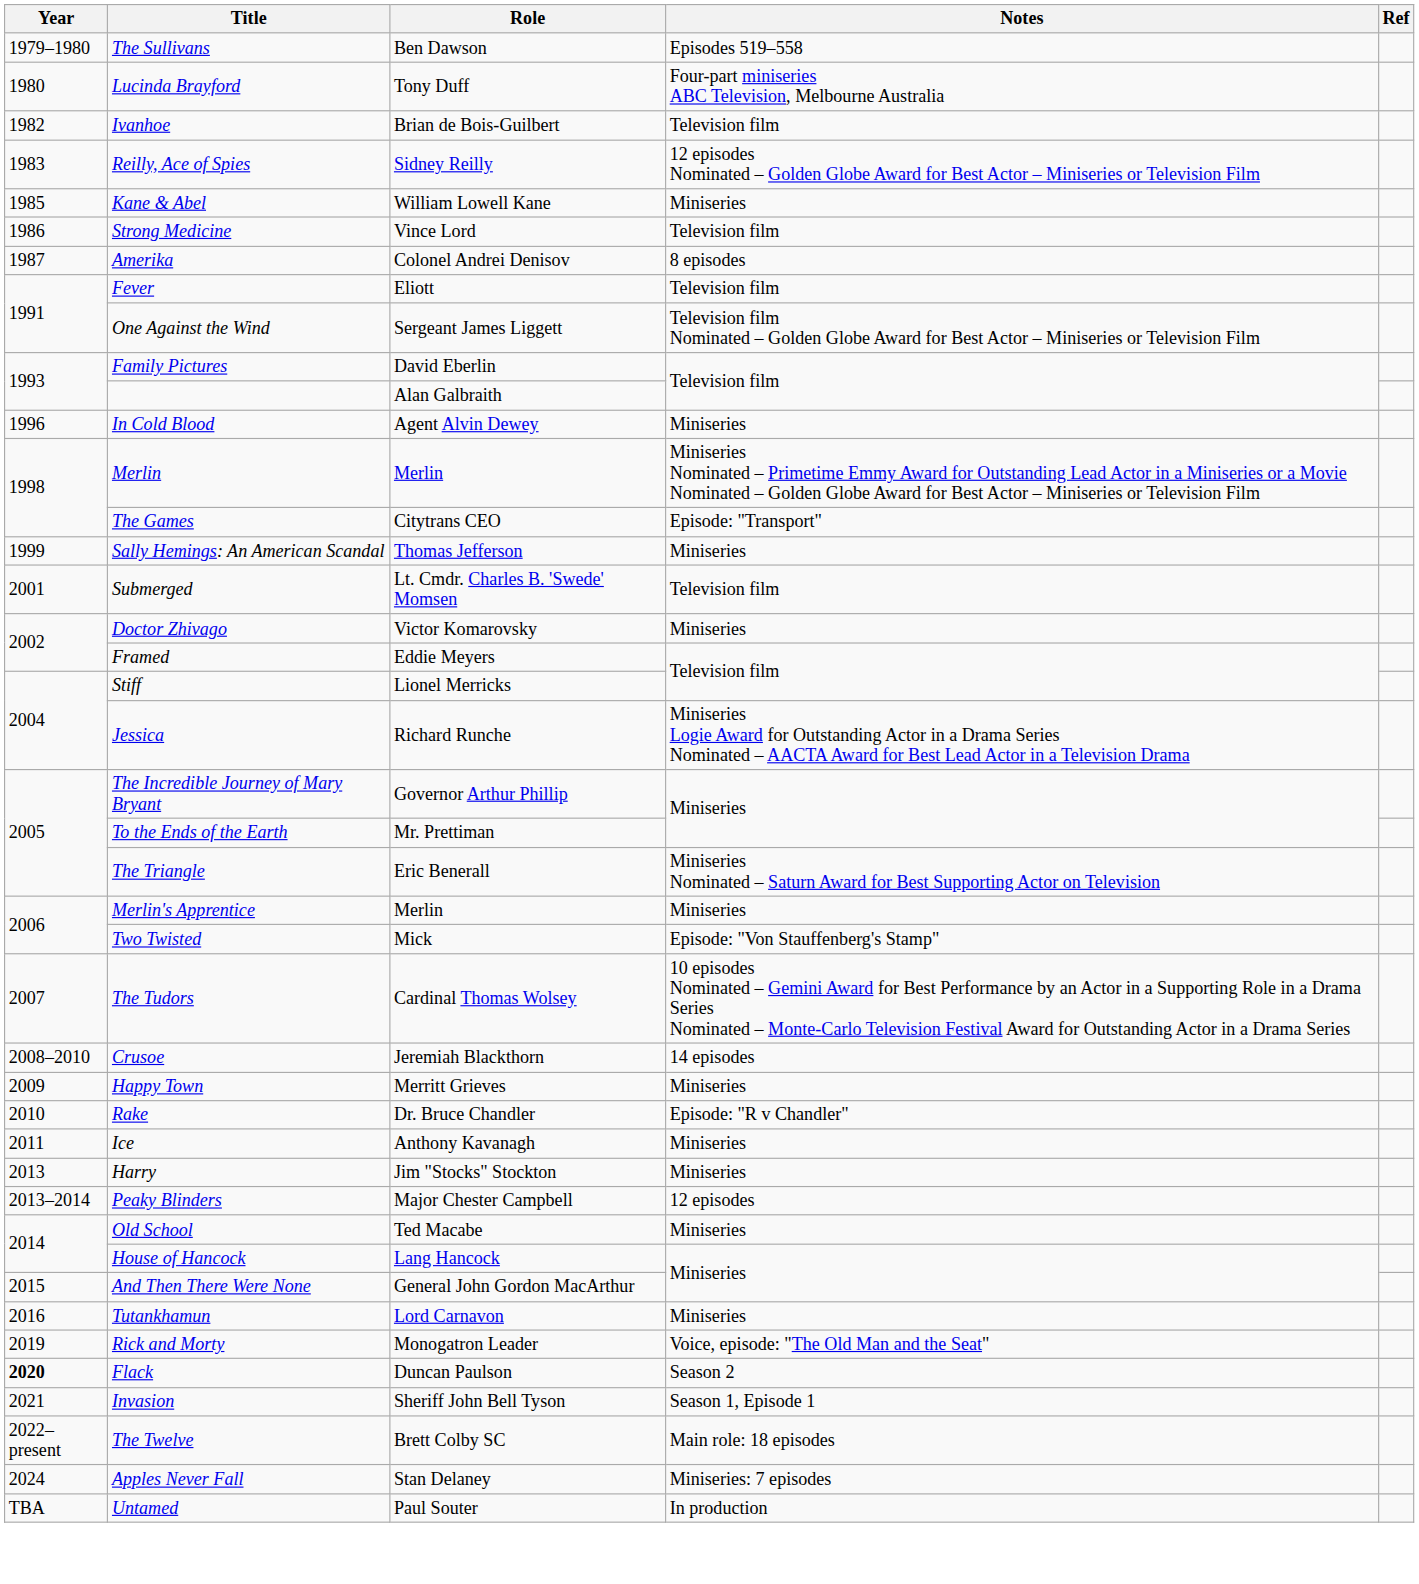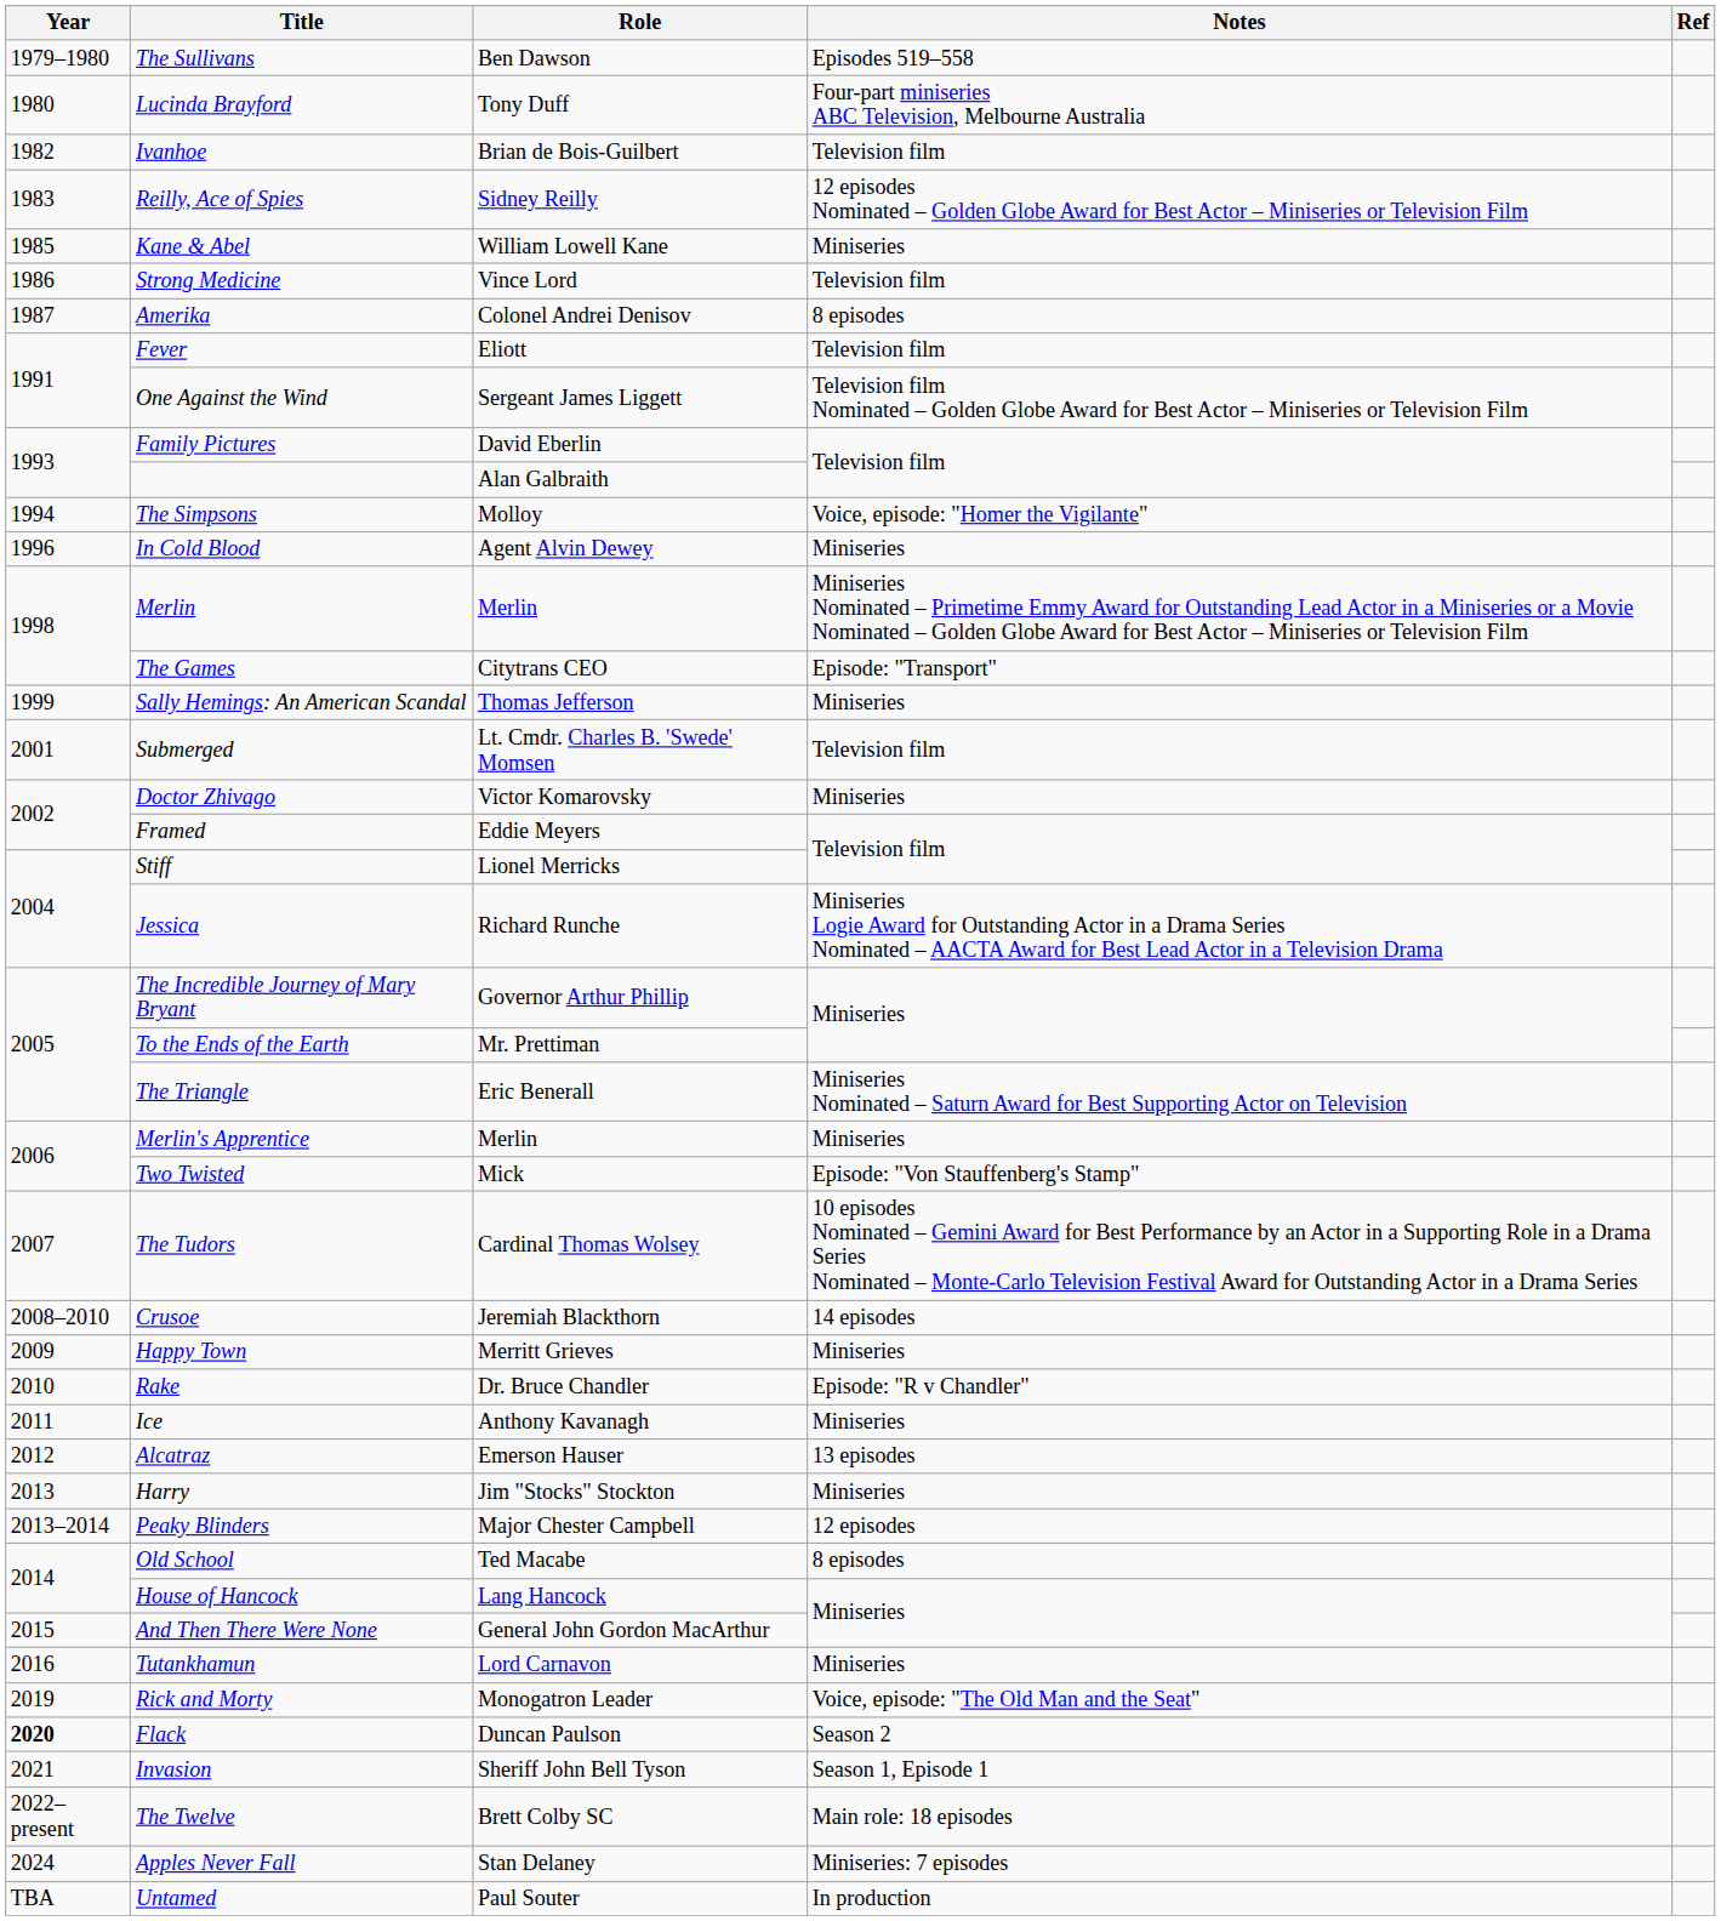 <table class="wikitable sortable">
 <tr>
 <th>Year</th>
 <th>Title</th>
 <th>Role</th>
 <th>Notes</th>
 <th>Ref</th>
 </tr>
 <tr>
 <td>1979–1980</td>
 <td><em><a href='#'>The Sullivans</a></em></td>
 <td>Ben Dawson</td>
 <td>Episodes 519–558</td>
 <td></td>
 </tr>
 <tr>
 <td>1980</td>
 <td><em><a href='#'>Lucinda Brayford</a></em></td>
 <td>Tony Duff</td>
 <td>Four-part <a href='#'>miniseries</a><br><a href='#'>ABC Television</a>, Melbourne Australia</td>
 <td></td>
 </tr>
 <tr>
 <td>1982</td>
 <td><em><a href='#'>Ivanhoe</a></em></td>
 <td>Brian de Bois-Guilbert</td>
 <td>Television film</td>
 <td></td>
 </tr>
 <tr>
 <td>1983</td>
 <td><em><a href='#'>Reilly, Ace of Spies</a></em></td>
 <td><a href='#'>Sidney Reilly</a></td>
 <td>12 episodes<br>Nominated – <a href='#'>Golden Globe Award for Best Actor – Miniseries or Television Film</a></td>
 <td></td>
 </tr>
 <tr>
 <td>1985</td>
 <td><em><a href='#'>Kane & Abel</a></em></td>
 <td>William Lowell Kane</td>
 <td>Miniseries</td>
 <td></td>
 </tr>
 <tr>
 <td>1986</td>
 <td><em><a href='#'>Strong Medicine</a></em></td>
 <td>Vince Lord</td>
 <td>Television film</td>
 <td></td>
 </tr>
 <tr>
 <td>1987</td>
 <td><em><a href='#'>Amerika</a></em></td>
 <td>Colonel Andrei Denisov</td>
 <td>8 episodes</td>
 <td></td>
 </tr>
 <tr>
 <td rowspan="2">1991</td>
 <td><em><a href='#'>Fever</a></em></td>
 <td>Eliott</td>
 <td>Television film</td>
 <td></td>
 </tr>
 <tr>
 <td><em>One Against the Wind</em></td>
 <td>Sergeant James Liggett</td>
 <td>Television film<br>Nominated – Golden Globe Award for Best Actor – Miniseries or Television Film</td>
 <td></td>
 </tr>
 <tr>
 <td rowspan="2">1993</td>
 <td><em><a href='#'>Family Pictures</a></em></td>
 <td>David Eberlin</td>
 <td rowspan="2">Television film</td>
 <td></td>
 </tr>
 <tr>
 <td><em></em></td>
 <td>Alan Galbraith</td>
+<td></td>
+</tr>
+<tr>
+<td>1994</td>
+<td><em><a href='#'>The Simpsons</a></em></td>
+<td>Molloy</td>
+<td>Voice, episode: "<a href='#'>Homer the Vigilante</a>"</td>
 <td></td>
 </tr>
 <tr>
 <td>1996</td>
 <td><em><a href='#'>In Cold Blood</a></em></td>
 <td>Agent <a href='#'>Alvin Dewey</a></td>
 <td>Miniseries</td>
 <td></td>
 </tr>
 <tr>
 <td rowspan="2">1998</td>
 <td><em><a href='#'>Merlin</a></em></td>
 <td><a href='#'>Merlin</a></td>
 <td>Miniseries<br>Nominated – <a href='#'>Primetime Emmy Award for Outstanding Lead Actor in a Miniseries or a Movie</a><br>Nominated – Golden Globe Award for Best Actor – Miniseries or Television Film</td>
 <td></td>
 </tr>
 <tr>
 <td><em><a href='#'>The Games</a></em></td>
 <td>Citytrans CEO</td>
 <td>Episode: "Transport"</td>
 <td></td>
 </tr>
 <tr>
 <td>1999</td>
 <td><em><a href='#'>Sally Hemings</a>: An American Scandal</em></td>
 <td><a href='#'>Thomas Jefferson</a></td>
 <td>Miniseries</td>
 <td></td>
 </tr>
 <tr>
 <td>2001</td>
 <td><em>Submerged</em></td>
 <td>Lt. Cmdr. <a href='#'>Charles B. 'Swede' Momsen</a></td>
 <td>Television film</td>
 <td></td>
 </tr>
 <tr>
 <td rowspan="2">2002</td>
 <td><em><a href='#'>Doctor Zhivago</a></em></td>
 <td>Victor Komarovsky</td>
 <td>Miniseries</td>
 <td></td>
 </tr>
 <tr>
 <td><em>Framed</em></td>
 <td>Eddie Meyers</td>
 <td rowspan="2">Television film</td>
 <td></td>
 </tr>
 <tr>
 <td rowspan="2">2004</td>
 <td><em>Stiff</em></td>
 <td>Lionel Merricks</td>
 <td></td>
 </tr>
 <tr>
 <td><em><a href='#'>Jessica</a></em></td>
 <td>Richard Runche</td>
 <td>Miniseries<br><a href='#'>Logie Award</a> for Outstanding Actor in a Drama Series<br>Nominated – <a href='#'>AACTA Award for Best Lead Actor in a Television Drama</a></td>
 <td></td>
 </tr>
 <tr>
 <td rowspan="3">2005</td>
 <td><em><a href='#'>The Incredible Journey of Mary Bryant</a></em></td>
 <td>Governor <a href='#'>Arthur Phillip</a></td>
 <td rowspan="2">Miniseries</td>
 <td></td>
 </tr>
 <tr>
 <td><em><a href='#'>To the Ends of the Earth</a></em></td>
 <td>Mr. Prettiman</td>
 <td></td>
 </tr>
 <tr>
 <td><em><a href='#'>The Triangle</a></em></td>
 <td>Eric Benerall</td>
 <td>Miniseries<br>Nominated – <a href='#'>Saturn Award for Best Supporting Actor on Television</a></td>
 <td></td>
 </tr>
 <tr>
 <td rowspan="2">2006</td>
 <td><em><a href='#'>Merlin's Apprentice</a></em></td>
 <td>Merlin</td>
 <td>Miniseries</td>
 <td></td>
 </tr>
 <tr>
 <td><em><a href='#'>Two Twisted</a></em></td>
 <td>Mick</td>
 <td>Episode: "Von Stauffenberg's Stamp"</td>
 <td></td>
 </tr>
 <tr>
 <td>2007</td>
 <td><em><a href='#'>The Tudors</a></em></td>
 <td>Cardinal <a href='#'>Thomas Wolsey</a></td>
 <td>10 episodes<br>Nominated – <a href='#'>Gemini Award</a> for Best Performance by an Actor in a Supporting Role in a Drama Series<br>Nominated – <a href='#'>Monte-Carlo Television Festival</a> Award for Outstanding Actor in a Drama Series</td>
 <td></td>
 </tr>
 <tr>
 <td>2008–2010</td>
 <td><em><a href='#'>Crusoe</a></em></td>
 <td>Jeremiah Blackthorn</td>
 <td>14 episodes</td>
 <td></td>
 </tr>
 <tr>
 <td>2009</td>
 <td><em><a href='#'>Happy Town</a></em></td>
 <td>Merritt Grieves</td>
 <td>Miniseries</td>
 <td></td>
 </tr>
 <tr>
 <td>2010</td>
 <td><em><a href='#'>Rake</a></em></td>
 <td>Dr. Bruce Chandler</td>
 <td>Episode: "R v Chandler"</td>
 <td></td>
 </tr>
 <tr>
 <td>2011</td>
 <td><em>Ice</em></td>
 <td>Anthony Kavanagh</td>
 <td>Miniseries</td>
 <td></td>
 </tr>
 <tr>
+<td>2012</td>
+<td><em><a href='#'>Alcatraz</a></em></td>
+<td>Emerson Hauser</td>
+<td>13 episodes</td>
+<td></td>
+</tr>
+<tr>
 <td>2013</td>
 <td><em>Harry</em></td>
 <td>Jim "Stocks" Stockton</td>
 <td>Miniseries</td>
 <td></td>
 </tr>
 <tr>
 <td>2013–2014</td>
 <td><em><a href='#'>Peaky Blinders</a></em></td>
 <td>Major Chester Campbell</td>
 <td>12 episodes</td>
 <td></td>
 </tr>
 <tr>
 <td rowspan="2">2014</td>
 <td><em><a href='#'>Old School</a></em></td>
 <td>Ted Macabe</td>
-<td>Miniseries</td>
+<td>8 episodes</td>
 <td></td>
 </tr>
 <tr>
 <td><em><a href='#'>House of Hancock</a></em></td>
 <td><a href='#'>Lang Hancock</a></td>
 <td rowspan="2">Miniseries</td>
 <td></td>
 </tr>
 <tr>
 <td>2015</td>
 <td><em><a href='#'>And Then There Were None</a></em></td>
 <td>General John Gordon MacArthur</td>
 <td></td>
 </tr>
 <tr>
 <td>2016</td>
 <td><em><a href='#'>Tutankhamun</a></em></td>
 <td><a href='#'>Lord Carnavon</a></td>
 <td>Miniseries</td>
 <td></td>
 </tr>
 <tr>
 <td>2019</td>
 <td><em><a href='#'>Rick and Morty</a></em></td>
 <td>Monogatron Leader</td>
 <td>Voice, episode: "<a href='#'>The Old Man and the Seat</a>"</td>
 <td></td>
 </tr>
 <tr>
 <td><strong>2020</strong></td>
 <td><em><a href='#'>Flack</a></em></td>
 <td>Duncan Paulson</td>
 <td>Season 2</td>
 <td></td>
 </tr>
 <tr>
 <td>2021</td>
 <td><em><a href='#'>Invasion</a></em></td>
 <td>Sheriff John Bell Tyson</td>
 <td>Season 1, Episode 1</td>
 <td></td>
 </tr>
 <tr>
 <td>2022–present</td>
 <td><em><a href='#'>The Twelve</a></em></td>
 <td>Brett Colby SC</td>
 <td>Main role: 18 episodes</td>
 <td></td>
 </tr>
 <tr>
 <td>2024</td>
 <td><em><a href='#'>Apples Never Fall</a></em></td>
 <td>Stan Delaney</td>
 <td>Miniseries: 7 episodes</td>
 <td></td>
 </tr>
 <tr>
 <td>TBA</td>
 <td><em><a href='#'>Untamed</a></em></td>
 <td>Paul Souter</td>
 <td>In production</td>
 <td></td>
 </tr>
 </table>
